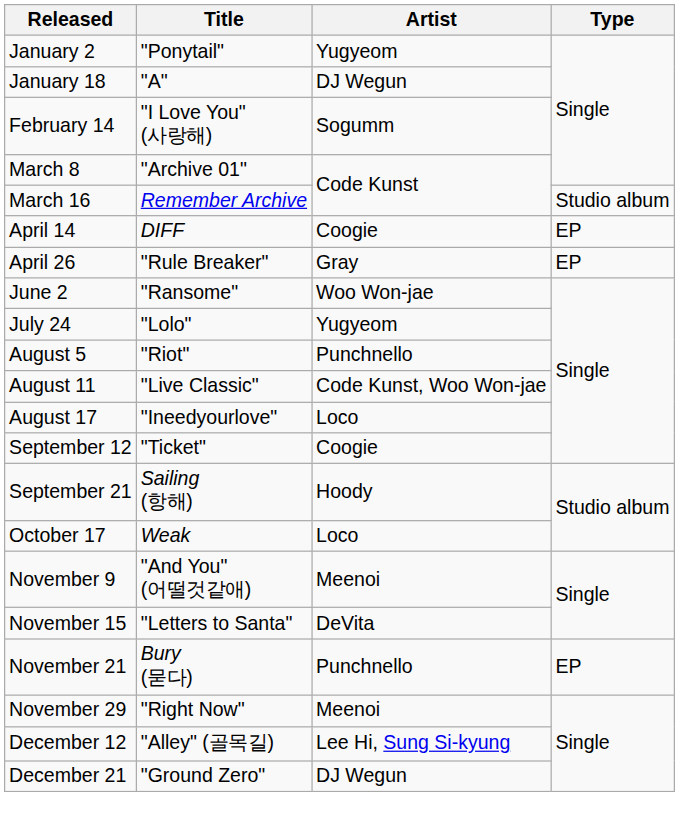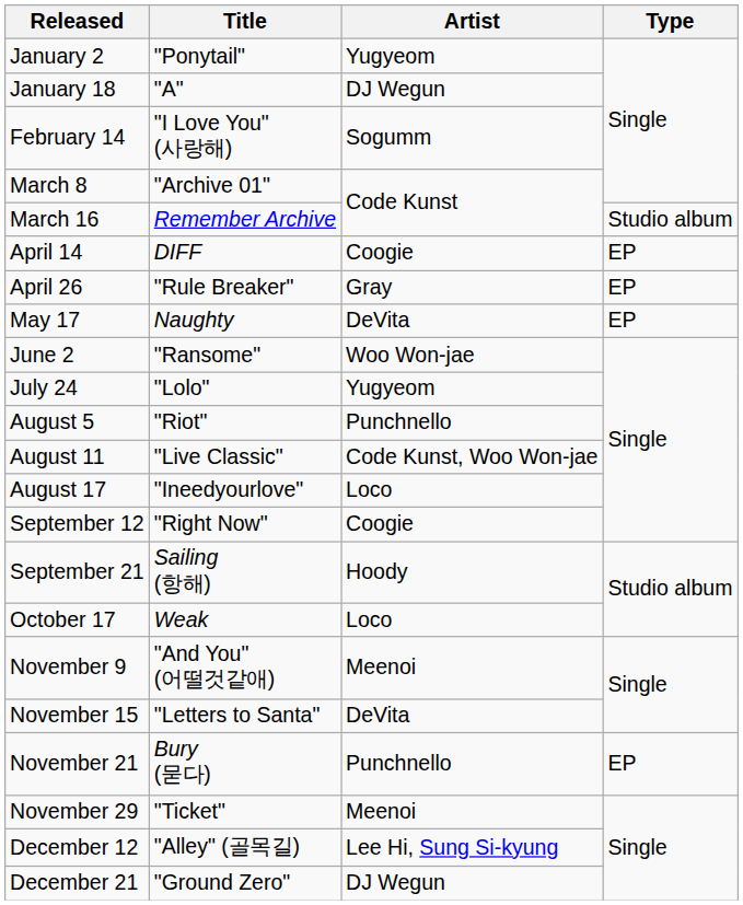 <table class="wikitable">
 <tr>
 <th>Released</th>
 <th>Title</th>
 <th>Artist</th>
 <th>Type</th>
 </tr>
 <tr>
 <td>January 2</td>
 <td>"Ponytail"</td>
 <td>Yugyeom</td>
 <td rowspan="4">Single</td>
 </tr>
 <tr>
 <td>January 18</td>
 <td>"A"</td>
 <td>DJ Wegun</td>
 </tr>
 <tr>
 <td>February 14</td>
 <td>"I Love You"<br>(사랑해)</td>
 <td>Sogumm</td>
 </tr>
 <tr>
 <td>March 8</td>
 <td>"Archive 01"</td>
 <td rowspan="2">Code Kunst</td>
 </tr>
 <tr>
 <td>March 16</td>
 <td><em><a href='#'>Remember Archive</a></em></td>
 <td>Studio album</td>
 </tr>
 <tr>
 <td>April 14</td>
 <td><em>DIFF</em></td>
 <td>Coogie</td>
 <td>EP</td>
 </tr>
 <tr>
 <td>April 26</td>
 <td>"Rule Breaker"</td>
 <td>Gray</td>
 <td>EP</td>
 </tr>
 <tr>
+<td>May 17</td>
+<td><em>Naughty</em></td>
+<td>DeVita</td>
+<td>EP</td>
+</tr>
+<tr>
 <td>June 2</td>
 <td>"Ransome"</td>
 <td>Woo Won-jae</td>
 <td rowspan="6">Single</td>
 </tr>
 <tr>
 <td>July 24</td>
 <td>"Lolo"</td>
 <td>Yugyeom</td>
 </tr>
 <tr>
 <td>August 5</td>
 <td>"Riot"</td>
 <td>Punchnello</td>
 </tr>
 <tr>
 <td>August 11</td>
 <td>"Live Classic"</td>
 <td>Code Kunst, Woo Won-jae</td>
 </tr>
 <tr>
 <td>August 17</td>
 <td>"Ineedyourlove"</td>
 <td>Loco</td>
 </tr>
 <tr>
 <td>September 12</td>
-<td>"Ticket"</td>
+<td>"Right Now"</td>
 <td>Coogie</td>
 </tr>
 <tr>
 <td>September 21</td>
 <td><em>Sailing</em><br>(항해)</td>
 <td>Hoody</td>
 <td rowspan="2">Studio album</td>
 </tr>
 <tr>
 <td>October 17</td>
 <td><em>Weak</em></td>
 <td>Loco</td>
 </tr>
 <tr>
 <td>November 9</td>
 <td>"And You"<br>(어떨것같애)</td>
 <td>Meenoi</td>
 <td rowspan="2">Single</td>
 </tr>
 <tr>
 <td>November 15</td>
 <td>"Letters to Santa"</td>
 <td>DeVita</td>
 </tr>
 <tr>
 <td>November 21</td>
 <td><em>Bury</em><br>(묻다)</td>
 <td>Punchnello</td>
 <td>EP</td>
 </tr>
 <tr>
 <td>November 29</td>
-<td>"Right Now"</td>
+<td>"Ticket"</td>
 <td>Meenoi</td>
 <td rowspan="3">Single</td>
 </tr>
 <tr>
 <td>December 12</td>
 <td>"Alley" (골목길)</td>
 <td>Lee Hi, <a href='#'>Sung Si-kyung</a></td>
 </tr>
 <tr>
 <td>December 21</td>
 <td>"Ground Zero"</td>
 <td>DJ Wegun</td>
 </tr>
 </table>
